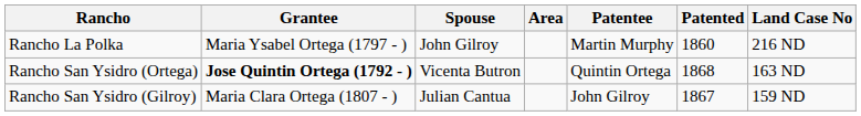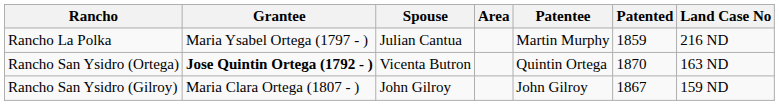 <table class="wikitable">
 <tr>
 <th>Rancho</th>
 <th>Grantee</th>
 <th>Spouse</th>
 <th>Area</th>
 <th>Patentee</th>
 <th>Patented</th>
 <th>Land Case No</th>
 </tr>
 <tr>
 <td>Rancho La Polka</td>
 <td>Maria Ysabel Ortega (1797 - )</td>
-<td>John Gilroy</td>
+<td>Julian Cantua</td>
 <td></td>
 <td>Martin Murphy</td>
-<td>1860</td>
+<td>1859</td>
 <td>216 ND</td>
 </tr>
 <tr>
 <td>Rancho San Ysidro (Ortega)</td>
 <td><strong>Jose Quintin Ortega (1792 - )</strong></td>
 <td>Vicenta Butron</td>
 <td></td>
 <td>Quintin Ortega</td>
-<td>1868</td>
+<td>1870</td>
 <td>163 ND</td>
 </tr>
 <tr>
 <td>Rancho San Ysidro (Gilroy)</td>
 <td>Maria Clara Ortega (1807 - )</td>
-<td>Julian Cantua</td>
+<td>John Gilroy</td>
 <td></td>
 <td>John Gilroy</td>
 <td>1867</td>
 <td>159 ND</td>
 </tr>
 </table>
